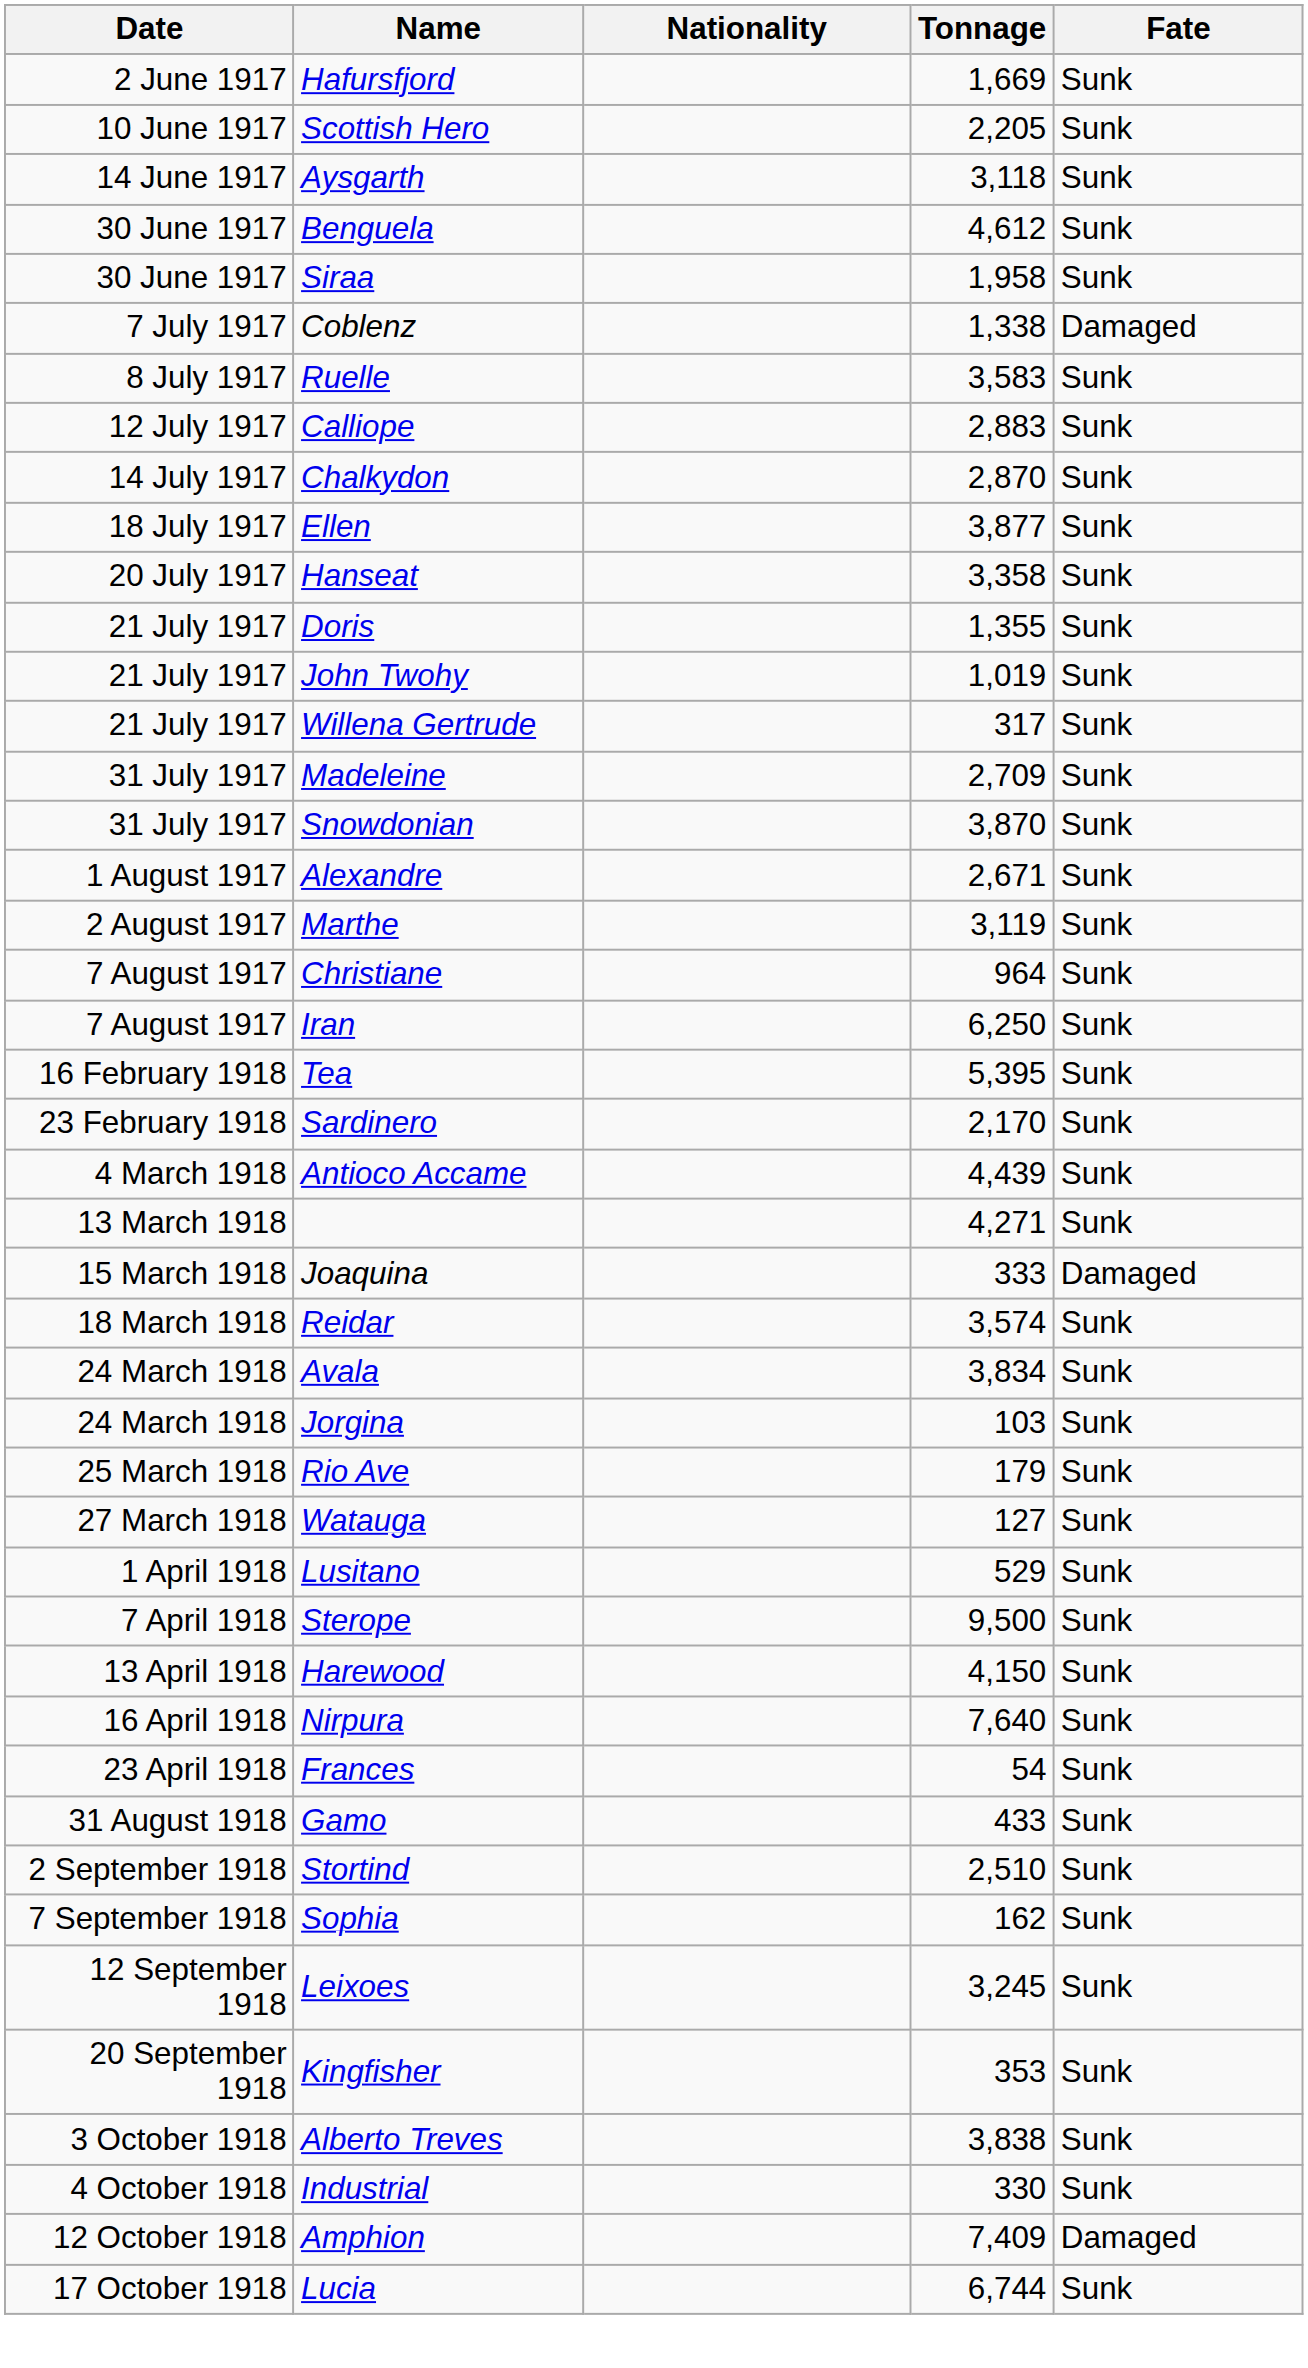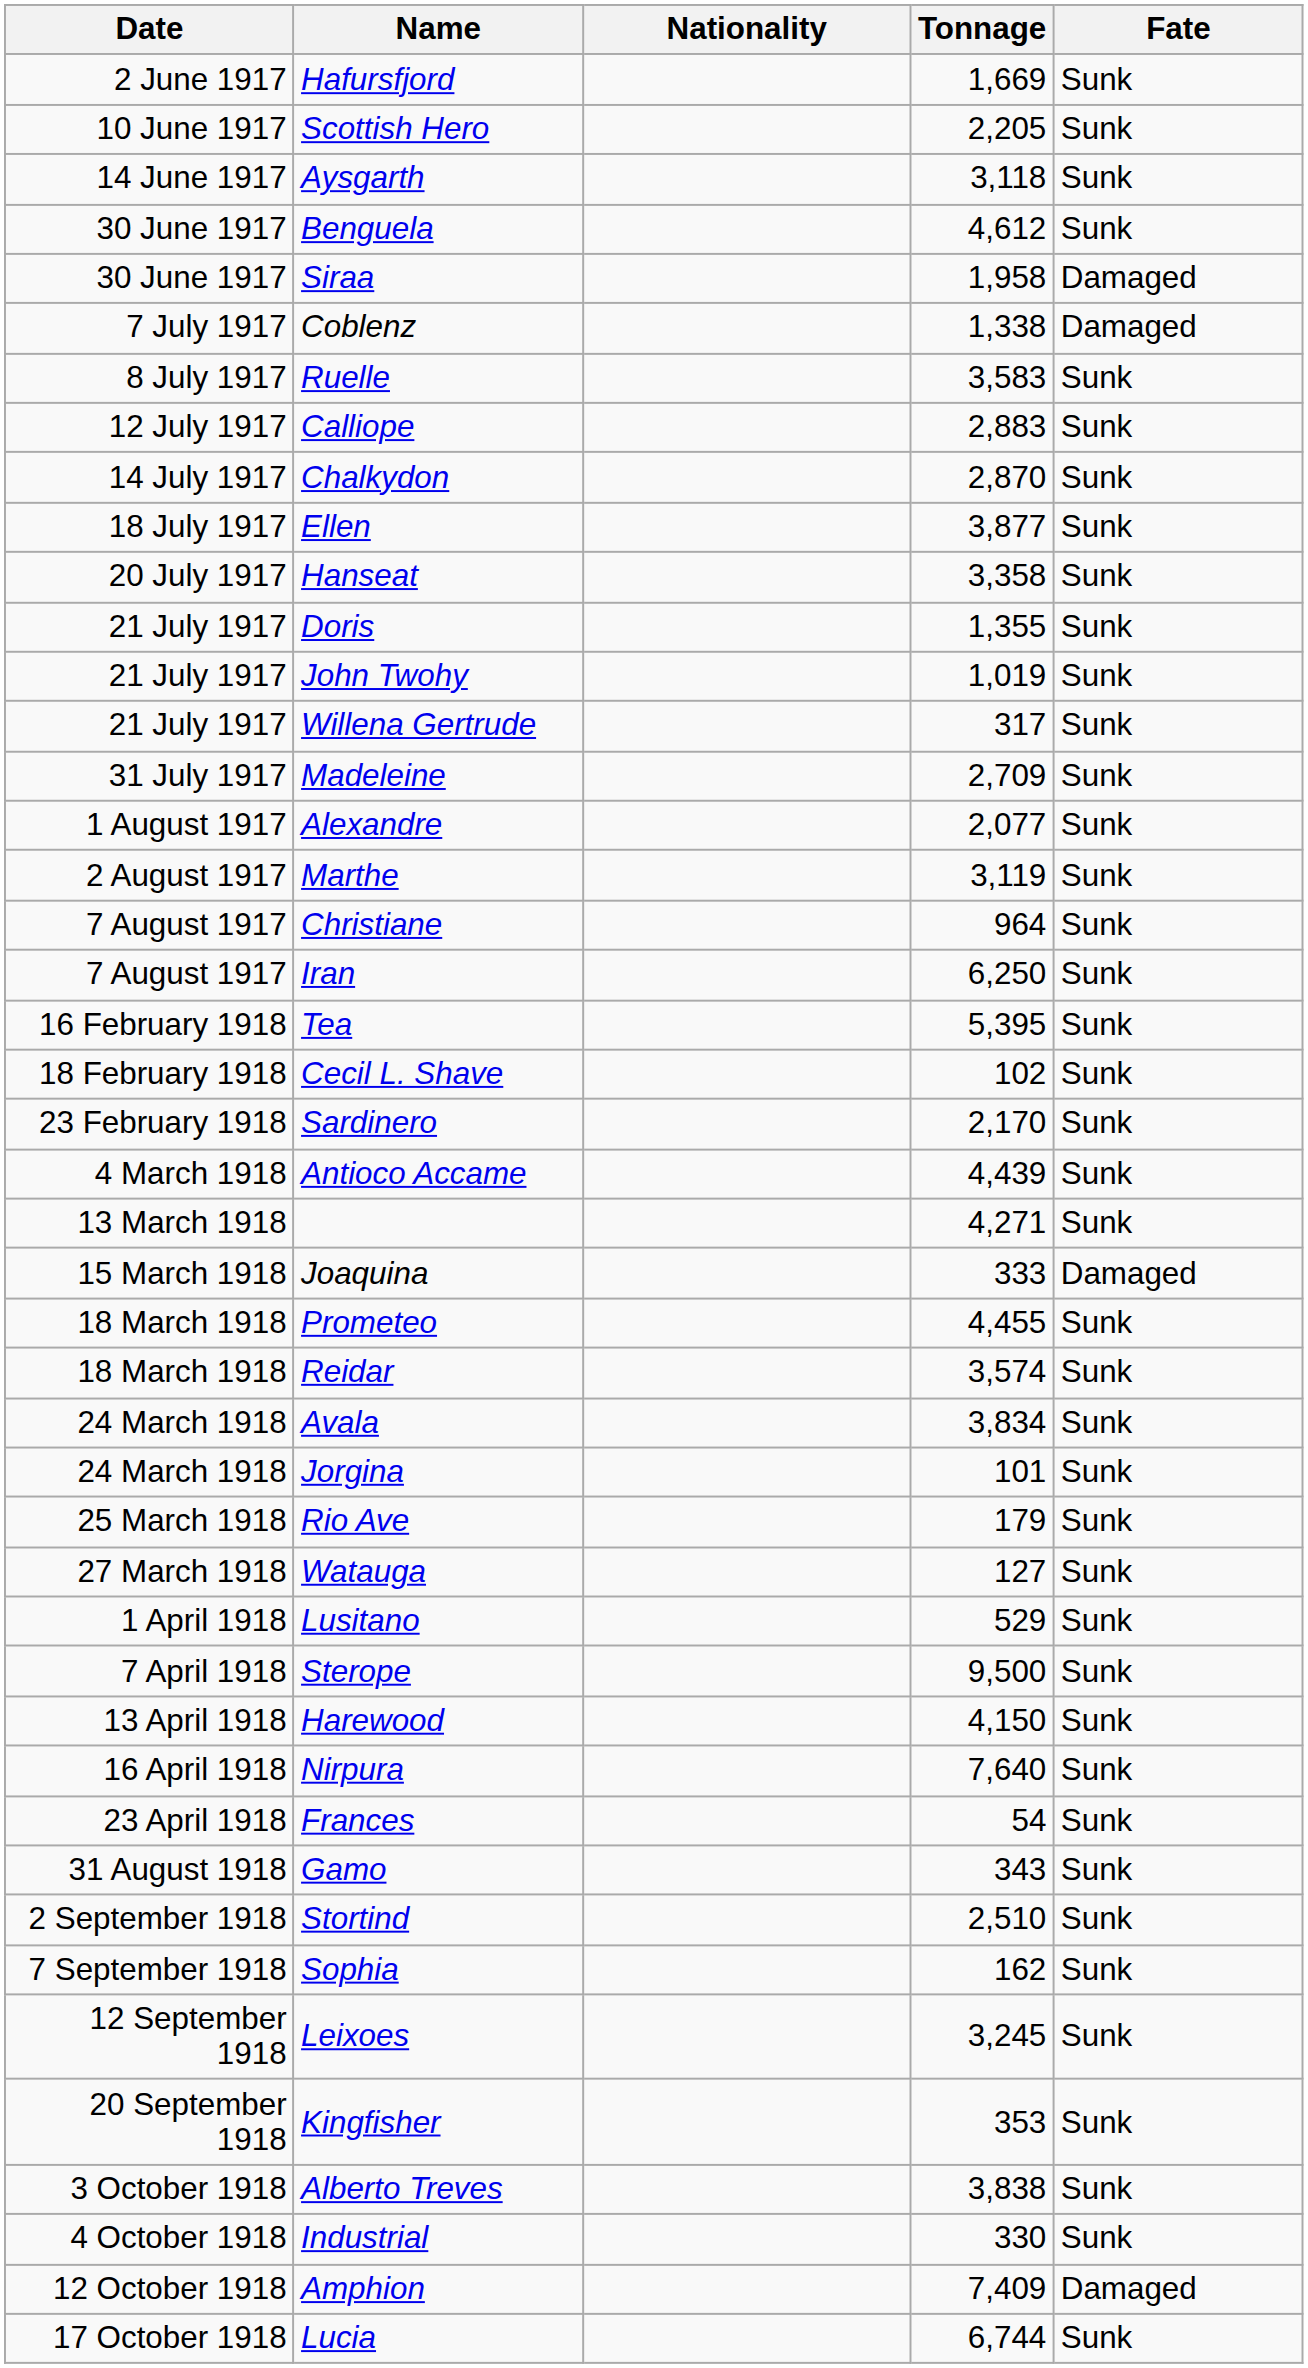 <table class="wikitable sortable">
 <tr>
 <th width="140px">Date</th>
 <th width="140px">Name</th>
 <th width="160px">Nationality</th>
 <th width="25px">Tonnage</th>
 <th width="120px">Fate</th>
 </tr>
 <tr>
 <td align="right">2 June 1917</td>
 <td align="left"><a href='#'><em>Hafursfjord</em></a></td>
 <td align="left"></td>
 <td align="right">1,669</td>
 <td align="left">Sunk</td>
 </tr>
 <tr>
 <td align="right">10 June 1917</td>
 <td align="left"><a href='#'><em>Scottish Hero</em></a></td>
 <td align="left"></td>
 <td align="right">2,205</td>
 <td align="left">Sunk</td>
 </tr>
 <tr>
 <td align="right">14 June 1917</td>
 <td align="left"><a href='#'><em>Aysgarth</em></a></td>
 <td align="left"></td>
 <td align="right">3,118</td>
 <td align="left">Sunk</td>
 </tr>
 <tr>
 <td align="right">30 June 1917</td>
 <td align="left"><a href='#'><em>Benguela</em></a></td>
 <td align="left"></td>
 <td align="right">4,612</td>
 <td align="left">Sunk</td>
 </tr>
 <tr>
 <td align="right">30 June 1917</td>
 <td align="left"><a href='#'><em>Siraa</em></a></td>
 <td align="left"></td>
 <td align="right">1,958</td>
-<td align="left">Sunk</td>
+<td align="left">Damaged</td>
 </tr>
 <tr>
 <td align="right">7 July 1917</td>
 <td align="left"><em>Coblenz</em></td>
 <td align="left"></td>
 <td align="right">1,338</td>
 <td align="left">Damaged</td>
 </tr>
 <tr>
 <td align="right">8 July 1917</td>
 <td align="left"><a href='#'><em>Ruelle</em></a></td>
 <td align="left"></td>
 <td align="right">3,583</td>
 <td align="left">Sunk</td>
 </tr>
 <tr>
 <td align="right">12 July 1917</td>
 <td align="left"><a href='#'><em>Calliope</em></a></td>
 <td align="left"></td>
 <td align="right">2,883</td>
 <td align="left">Sunk</td>
 </tr>
 <tr>
 <td align="right">14 July 1917</td>
 <td align="left"><a href='#'><em>Chalkydon</em></a></td>
 <td align="left"></td>
 <td align="right">2,870</td>
 <td align="left">Sunk</td>
 </tr>
 <tr>
 <td align="right">18 July 1917</td>
 <td align="left"><a href='#'><em>Ellen</em></a></td>
 <td align="left"></td>
 <td align="right">3,877</td>
 <td align="left">Sunk</td>
 </tr>
 <tr>
 <td align="right">20 July 1917</td>
 <td align="left"><a href='#'><em>Hanseat</em></a></td>
 <td align="left"></td>
 <td align="right">3,358</td>
 <td align="left">Sunk</td>
 </tr>
 <tr>
 <td align="right">21 July 1917</td>
 <td align="left"><a href='#'><em>Doris</em></a></td>
 <td align="left"></td>
 <td align="right">1,355</td>
 <td align="left">Sunk</td>
 </tr>
 <tr>
 <td align="right">21 July 1917</td>
 <td align="left"><a href='#'><em>John Twohy</em></a></td>
 <td align="left"></td>
 <td align="right">1,019</td>
 <td align="left">Sunk</td>
 </tr>
 <tr>
 <td align="right">21 July 1917</td>
 <td align="left"><a href='#'><em>Willena Gertrude</em></a></td>
 <td align="left"></td>
 <td align="right">317</td>
 <td align="left">Sunk</td>
 </tr>
 <tr>
 <td align="right">31 July 1917</td>
 <td align="left"><a href='#'><em>Madeleine</em></a></td>
 <td align="left"></td>
 <td align="right">2,709</td>
 <td align="left">Sunk</td>
 </tr>
 <tr>
-<td align="right">31 July 1917</td>
-<td align="left"><a href='#'><em>Snowdonian</em></a></td>
-<td align="left"></td>
-<td align="right">3,870</td>
-<td align="left">Sunk</td>
-</tr>
-<tr>
 <td align="right">1 August 1917</td>
 <td align="left"><a href='#'><em>Alexandre</em></a></td>
 <td align="left"></td>
-<td align="right">2,671</td>
+<td align="right">2,077</td>
 <td align="left">Sunk</td>
 </tr>
 <tr>
 <td align="right">2 August 1917</td>
 <td align="left"><a href='#'><em>Marthe</em></a></td>
 <td align="left"></td>
 <td align="right">3,119</td>
 <td align="left">Sunk</td>
 </tr>
 <tr>
 <td align="right">7 August 1917</td>
 <td align="left"><a href='#'><em>Christiane</em></a></td>
 <td align="left"></td>
 <td align="right">964</td>
 <td align="left">Sunk</td>
 </tr>
 <tr>
 <td align="right">7 August 1917</td>
 <td align="left"><a href='#'><em>Iran</em></a></td>
 <td align="left"></td>
 <td align="right">6,250</td>
 <td align="left">Sunk</td>
 </tr>
 <tr>
 <td align="right">16 February 1918</td>
 <td align="left"><a href='#'><em>Tea</em></a></td>
 <td align="left"></td>
 <td align="right">5,395</td>
+<td align="left">Sunk</td>
+</tr>
+<tr>
+<td align="right">18 February 1918</td>
+<td align="left"><a href='#'><em>Cecil L. Shave</em></a></td>
+<td align="left"></td>
+<td align="right">102</td>
 <td align="left">Sunk</td>
 </tr>
 <tr>
 <td align="right">23 February 1918</td>
 <td align="left"><a href='#'><em>Sardinero</em></a></td>
 <td align="left"></td>
 <td align="right">2,170</td>
 <td align="left">Sunk</td>
 </tr>
 <tr>
 <td align="right">4 March 1918</td>
 <td align="left"><a href='#'><em>Antioco Accame</em></a></td>
 <td align="left"></td>
 <td align="right">4,439</td>
 <td align="left">Sunk</td>
 </tr>
 <tr>
 <td align="right">13 March 1918</td>
 <td align="left"></td>
 <td align="left"></td>
 <td align="right">4,271</td>
 <td align="left">Sunk</td>
 </tr>
 <tr>
 <td align="right">15 March 1918</td>
 <td align="left"><em>Joaquina</em></td>
 <td align="left"></td>
 <td align="right">333</td>
 <td align="left">Damaged</td>
 </tr>
 <tr>
 <td align="right">18 March 1918</td>
+<td align="left"><a href='#'><em>Prometeo</em></a></td>
+<td align="left"></td>
+<td align="right">4,455</td>
+<td align="left">Sunk</td>
+</tr>
+<tr>
+<td align="right">18 March 1918</td>
 <td align="left"><a href='#'><em>Reidar</em></a></td>
 <td align="left"></td>
 <td align="right">3,574</td>
 <td align="left">Sunk</td>
 </tr>
 <tr>
 <td align="right">24 March 1918</td>
 <td align="left"><a href='#'><em>Avala</em></a></td>
 <td align="left"></td>
 <td align="right">3,834</td>
 <td align="left">Sunk</td>
 </tr>
 <tr>
 <td align="right">24 March 1918</td>
 <td align="left"><a href='#'><em>Jorgina</em></a></td>
 <td align="left"></td>
-<td align="right">103</td>
+<td align="right">101</td>
 <td align="left">Sunk</td>
 </tr>
 <tr>
 <td align="right">25 March 1918</td>
 <td align="left"><a href='#'><em>Rio Ave</em></a></td>
 <td align="left"></td>
 <td align="right">179</td>
 <td align="left">Sunk</td>
 </tr>
 <tr>
 <td align="right">27 March 1918</td>
 <td align="left"><a href='#'><em>Watauga</em></a></td>
 <td align="left"></td>
 <td align="right">127</td>
 <td align="left">Sunk</td>
 </tr>
 <tr>
 <td align="right">1 April 1918</td>
 <td align="left"><a href='#'><em>Lusitano</em></a></td>
 <td align="left"></td>
 <td align="right">529</td>
 <td align="left">Sunk</td>
 </tr>
 <tr>
 <td align="right">7 April 1918</td>
 <td align="left"><a href='#'><em>Sterope</em></a></td>
 <td align="left"></td>
 <td align="right">9,500</td>
 <td align="left">Sunk</td>
 </tr>
 <tr>
 <td align="right">13 April 1918</td>
 <td align="left"><a href='#'><em>Harewood</em></a></td>
 <td align="left"></td>
 <td align="right">4,150</td>
 <td align="left">Sunk</td>
 </tr>
 <tr>
 <td align="right">16 April 1918</td>
 <td align="left"><a href='#'><em>Nirpura</em></a></td>
 <td align="left"></td>
 <td align="right">7,640</td>
 <td align="left">Sunk</td>
 </tr>
 <tr>
 <td align="right">23 April 1918</td>
 <td align="left"><a href='#'><em>Frances</em></a></td>
 <td align="left"></td>
 <td align="right">54</td>
 <td align="left">Sunk</td>
 </tr>
 <tr>
 <td align="right">31 August 1918</td>
 <td align="left"><a href='#'><em>Gamo</em></a></td>
 <td align="left"></td>
-<td align="right">433</td>
+<td align="right">343</td>
 <td align="left">Sunk</td>
 </tr>
 <tr>
 <td align="right">2 September 1918</td>
 <td align="left"><a href='#'><em>Stortind</em></a></td>
 <td align="left"></td>
 <td align="right">2,510</td>
 <td align="left">Sunk</td>
 </tr>
 <tr>
 <td align="right">7 September 1918</td>
 <td align="left"><a href='#'><em>Sophia</em></a></td>
 <td align="left"></td>
 <td align="right">162</td>
 <td align="left">Sunk</td>
 </tr>
 <tr>
 <td align="right">12 September 1918</td>
 <td align="left"><a href='#'><em>Leixoes</em></a></td>
 <td align="left"></td>
 <td align="right">3,245</td>
 <td align="left">Sunk</td>
 </tr>
 <tr>
 <td align="right">20 September 1918</td>
 <td align="left"><a href='#'><em>Kingfisher</em></a></td>
 <td align="left"></td>
 <td align="right">353</td>
 <td align="left">Sunk</td>
 </tr>
 <tr>
 <td align="right">3 October 1918</td>
 <td align="left"><a href='#'><em>Alberto Treves</em></a></td>
 <td align="left"></td>
 <td align="right">3,838</td>
 <td align="left">Sunk</td>
 </tr>
 <tr>
 <td align="right">4 October 1918</td>
 <td align="left"><a href='#'><em>Industrial</em></a></td>
 <td align="left"></td>
 <td align="right">330</td>
 <td align="left">Sunk</td>
 </tr>
 <tr>
 <td align="right">12 October 1918</td>
 <td align="left"><a href='#'><em>Amphion</em></a></td>
 <td align="left"></td>
 <td align="right">7,409</td>
 <td align="left">Damaged</td>
 </tr>
 <tr>
 <td align="right">17 October 1918</td>
 <td align="left"><a href='#'><em>Lucia</em></a></td>
 <td align="left"></td>
 <td align="right">6,744</td>
 <td align="left">Sunk</td>
 </tr>
 </table>
